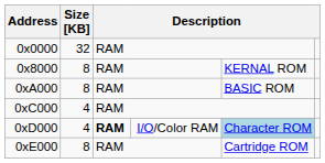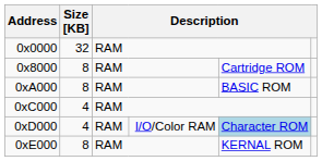 <table class="wikitable">
 <tr>
 <th>Address</th>
 <th>Size<br>[KB]</th>
 <th colspan=4>Description</th>
 </tr>
 <tr>
 <td align="right">0x0000 </td>
 <td align="right">32</td>
 <td colspan=3>RAM</td>
 <td></td>
 </tr>
 <tr>
 <td align="right">0x8000 </td>
 <td align="right">8</td>
 <td colspan=2>RAM</td>
-<td><a href='#'>KERNAL</a> ROM</td>
+<td><a href='#'>Cartridge ROM</a></td>
 <td></td>
 </tr>
 <tr>
 <td align="right">0xA000 </td>
 <td align="right">8</td>
 <td colspan=2>RAM</td>
 <td><a href='#'>BASIC</a> ROM</td>
 <td></td>
 </tr>
 <tr>
 <td align="right">0xC000</td>
 <td align="right">4</td>
 <td colspan=3>RAM</td>
 <td></td>
 </tr>
 <tr>
 <td align="right">0xD000 </td>
 <td align="right">4</td>
-<td><strong>RAM </strong></td>
+<td>RAM </td>
 <td> <a href='#'>I/O</a>/Color RAM</td>
 <td style="background: lightblue;"><a href='#'>Character ROM</a></td>
 <td></td>
 </tr>
 <tr>
 <td align="right">0xE000 </td>
 <td align="right">8</td>
 <td colspan=2>RAM</td>
-<td><a href='#'>Cartridge ROM</a></td>
+<td><a href='#'>KERNAL</a> ROM</td>
 <td></td>
 </tr>
 </table>
